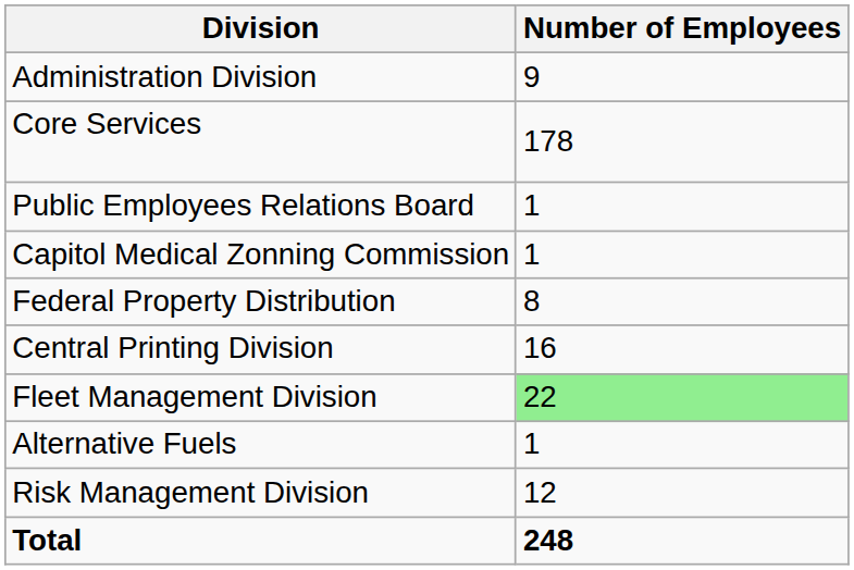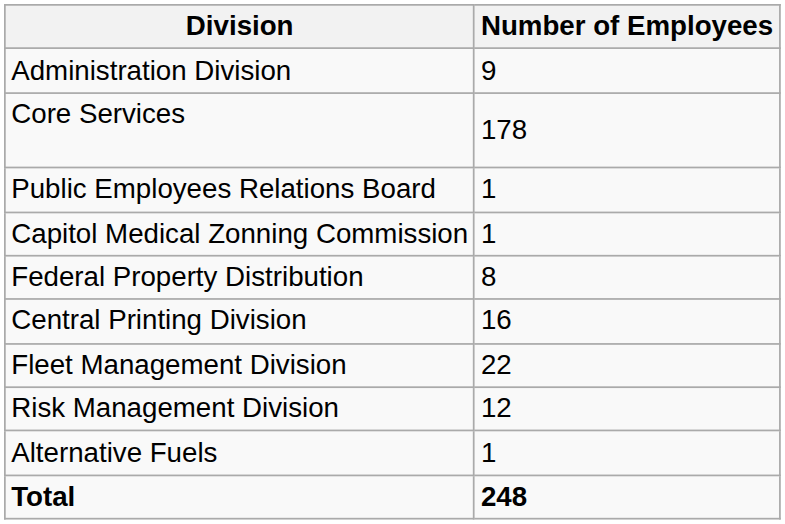 <table border="1" cellspacing="0" cellpadding="5" style="border-collapse:collapse;" class="wikitable">
 <tr>
 <th>Division</th>
 <th>Number of Employees</th>
 </tr>
 <tr>
 <td>Administration Division</td>
 <td>9</td>
 </tr>
 <tr>
 <td>Core Services<br><br></td>
 <td>178</td>
 </tr>
 <tr>
 <td>Public Employees Relations Board</td>
 <td>1</td>
 </tr>
 <tr>
 <td>Capitol Medical Zonning Commission</td>
 <td>1</td>
 </tr>
 <tr>
 <td>Federal Property Distribution</td>
 <td>8</td>
 </tr>
 <tr>
 <td>Central Printing Division</td>
 <td>16</td>
 </tr>
 <tr>
 <td>Fleet Management Division</td>
-<td style="background: lightgreen;">22</td>
+<td>22</td>
+</tr>
+<tr>
+<td>Risk Management Division</td>
+<td>12</td>
 </tr>
 <tr>
 <td>Alternative Fuels</td>
 <td>1</td>
 </tr>
 <tr>
-<td>Risk Management Division</td>
-<td>12</td>
-</tr>
-<tr>
 <td><strong>Total</strong></td>
 <td><strong>248</strong></td>
 </tr>
 </table>
